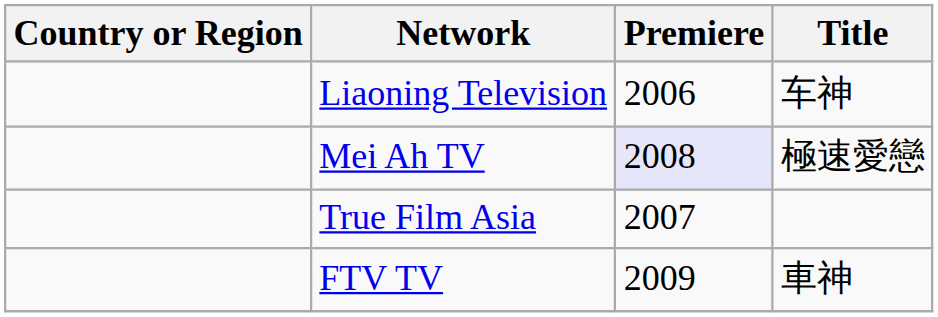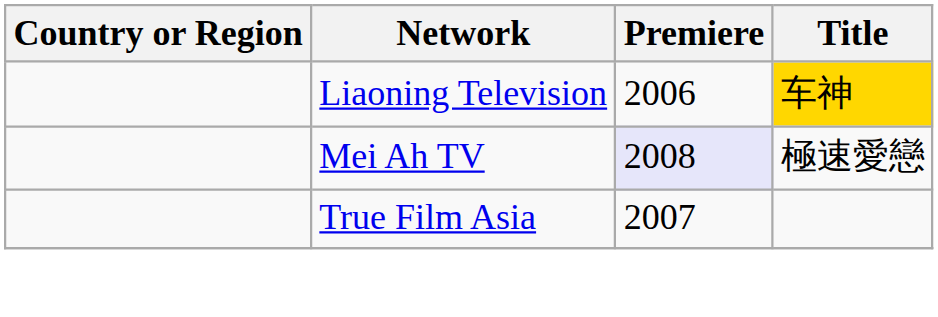 <table class="sortable wikitable">
 <tr>
 <th>Country or Region</th>
 <th>Network</th>
 <th>Premiere</th>
 <th>Title</th>
 </tr>
 <tr>
 <td></td>
 <td><a href='#'>Liaoning Television</a></td>
 <td>2006</td>
-<td>车神</td>
+<td style="background: gold;">车神</td>
 </tr>
 <tr>
 <td></td>
 <td><a href='#'>Mei Ah TV</a></td>
 <td style="background: lavender;">2008</td>
 <td>極速愛戀</td>
 </tr>
 <tr>
 <td></td>
 <td><a href='#'>True Film Asia</a></td>
 <td>2007</td>
 <td></td>
 </tr>
 <tr>
-<td></td>
-<td><a href='#'>FTV TV</a></td>
-<td>2009</td>
-<td>車神</td>
-</tr>
-<tr>
 </tr>
 </table>
